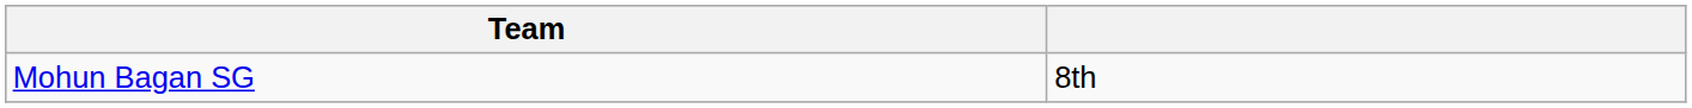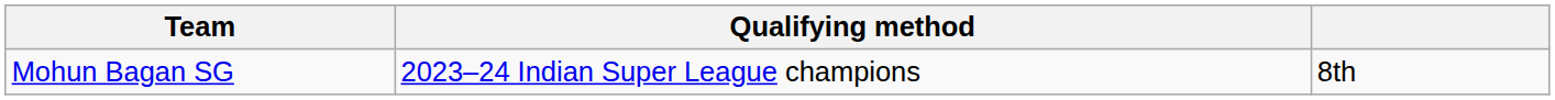 <table class="wikitable" style="table-layout:fixed;width:100%;">
 <tr>
 <th width=25%>Team</th>
+<th width=60%>Qualifying method</th>
 <th width=15%> </th>
 </tr>
 <tr>
 <td> <a href='#'>Mohun Bagan SG</a></td>
+<td><a href='#'>2023–24 Indian Super League</a> champions</td>
 <td>8th </td>
 </tr>
 </table>
